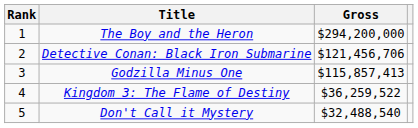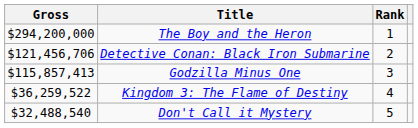 <table class="wikitable sortable" style="margin:auto; margin:auto; text-align:center">
 <tr>
+<th>Gross</th>
+<th>Title</th>
 <th>Rank</th>
-<th>Title</th>
-<th>Gross</th>
 <th class="unsortable"></th>
 </tr>
 <tr>
+<td>$294,200,000</td>
+<td><em><a href='#'>The Boy and the Heron</a></em></td>
 <td>1</td>
-<td><em><a href='#'>The Boy and the Heron</a></em></td>
-<td>$294,200,000</td>
 <td></td>
 </tr>
 <tr>
+<td>$121,456,706</td>
+<td><em><a href='#'>Detective Conan: Black Iron Submarine</a></em></td>
 <td>2</td>
-<td><em><a href='#'>Detective Conan: Black Iron Submarine</a></em></td>
-<td>$121,456,706</td>
 <td></td>
 </tr>
 <tr>
+<td>$115,857,413</td>
+<td><em><a href='#'>Godzilla Minus One</a></em></td>
 <td>3</td>
-<td><em><a href='#'>Godzilla Minus One</a></em></td>
-<td>$115,857,413</td>
 <td></td>
 </tr>
 <tr>
+<td>$36,259,522</td>
+<td><em><a href='#'>Kingdom 3: The Flame of Destiny</a></em></td>
 <td>4</td>
-<td><em><a href='#'>Kingdom 3: The Flame of Destiny</a></em></td>
-<td>$36,259,522</td>
 <td></td>
 </tr>
 <tr>
+<td>$32,488,540</td>
+<td><em><a href='#'>Don't Call it Mystery</a></em></td>
 <td>5</td>
-<td><em><a href='#'>Don't Call it Mystery</a></em></td>
-<td>$32,488,540</td>
 <td></td>
 </tr>
 </table>
